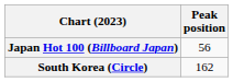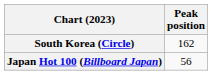 <table class="wikitable sortable plainrowheaders" style="text-align:center">
 <tr>
 <th scope="col">Chart (2023)</th>
 <th scope="col">Peak<br>position</th>
 </tr>
 <tr>
+<th scope="row">South Korea (<a href='#'>Circle</a>)</th>
+<td>162</td>
+</tr>
+<tr>
 <th scope="row">Japan <a href='#'>Hot 100</a> (<em><a href='#'>Billboard Japan</a></em>)</th>
 <td>56</td>
 </tr>
-<tr>
-<th scope="row">South Korea (<a href='#'>Circle</a>)</th>
-<td>162</td>
-</tr>
 </table>
